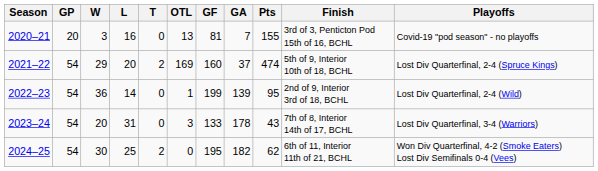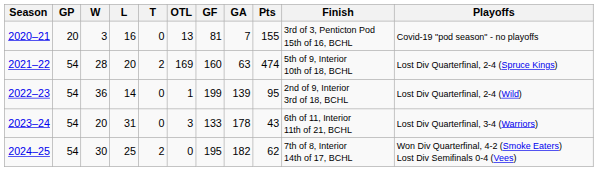 <table class="wikitable" style="min-width:55em; text-align:right;">
 <tr>
 <th style=width:4em>Season</th>
 <th style=width:2.2em><abbr>GP</abbr></th>
 <th style=width:2.2em><abbr>W</abbr></th>
 <th style=width:2.2em><abbr>L</abbr></th>
 <th style=width:2.2em><abbr>T</abbr></th>
 <th style=width:2.2em><abbr>OTL</abbr></th>
 <th style=width:2.2em><abbr>GF</abbr></th>
 <th style=width:2.2em><abbr>GA</abbr></th>
 <th style=width:2.2em><abbr>Pts</abbr></th>
 <th style=width:10em>Finish</th>
 <th style=width:18em>Playoffs</th>
 </tr>
 <tr>
 <td><a href='#'>2020–21</a></td>
 <td>20</td>
 <td>3</td>
 <td>16</td>
 <td>0</td>
 <td>13</td>
 <td>81</td>
 <td>7</td>
 <td>155</td>
 <td align=left><small>3rd of 3, Penticton Pod<br>15th of 16, BCHL</small></td>
 <td align=left><small>Covid-19 "pod season" - no playoffs</small></td>
 </tr>
 <tr>
 <td><a href='#'>2021–22</a></td>
 <td>54</td>
-<td>29</td>
+<td>28</td>
 <td>20</td>
 <td>2</td>
 <td>169</td>
 <td>160</td>
-<td>37</td>
+<td>63</td>
 <td>474</td>
 <td align=left><small>5th of 9, Interior<br>10th of 18, BCHL</small></td>
 <td align=left><small>Lost Div Quarterfinal, 2-4 (<a href='#'>Spruce Kings</a>)</small></td>
 </tr>
 <tr>
 <td><a href='#'>2022–23</a></td>
 <td>54</td>
 <td>36</td>
 <td>14</td>
 <td>0</td>
 <td>1</td>
 <td>199</td>
 <td>139</td>
 <td>95</td>
 <td align=left><small>2nd of 9, Interior<br>3rd of 18, BCHL</small></td>
 <td align=left><small>Lost Div Quarterfinal, 2-4 (<a href='#'>Wild</a>)</small></td>
 </tr>
 <tr>
 <td><a href='#'>2023–24</a></td>
 <td>54</td>
 <td>20</td>
 <td>31</td>
 <td>0</td>
 <td>3</td>
 <td>133</td>
 <td>178</td>
 <td>43</td>
-<td align=left><small>7th of 8, Interior<br>14th of 17, BCHL</small></td>
+<td align=left><small>6th of 11, Interior<br>11th of 21, BCHL</small></td>
 <td align=left><small>Lost Div Quarterfinal, 3-4 (<a href='#'>Warriors</a>)</small></td>
 </tr>
 <tr>
 <td><a href='#'>2024–25</a></td>
 <td>54</td>
 <td>30</td>
 <td>25</td>
 <td>2</td>
 <td>0</td>
 <td>195</td>
 <td>182</td>
 <td>62</td>
-<td align=left><small>6th of 11, Interior<br>11th of 21, BCHL</small></td>
+<td align=left><small>7th of 8, Interior<br>14th of 17, BCHL</small></td>
 <td align=left><small>Won Div Quarterfinal, 4-2 (<a href='#'>Smoke Eaters</a>)<br>Lost Div Semifinals 0-4 (<a href='#'>Vees</a>)</small></td>
 </tr>
 </table>
